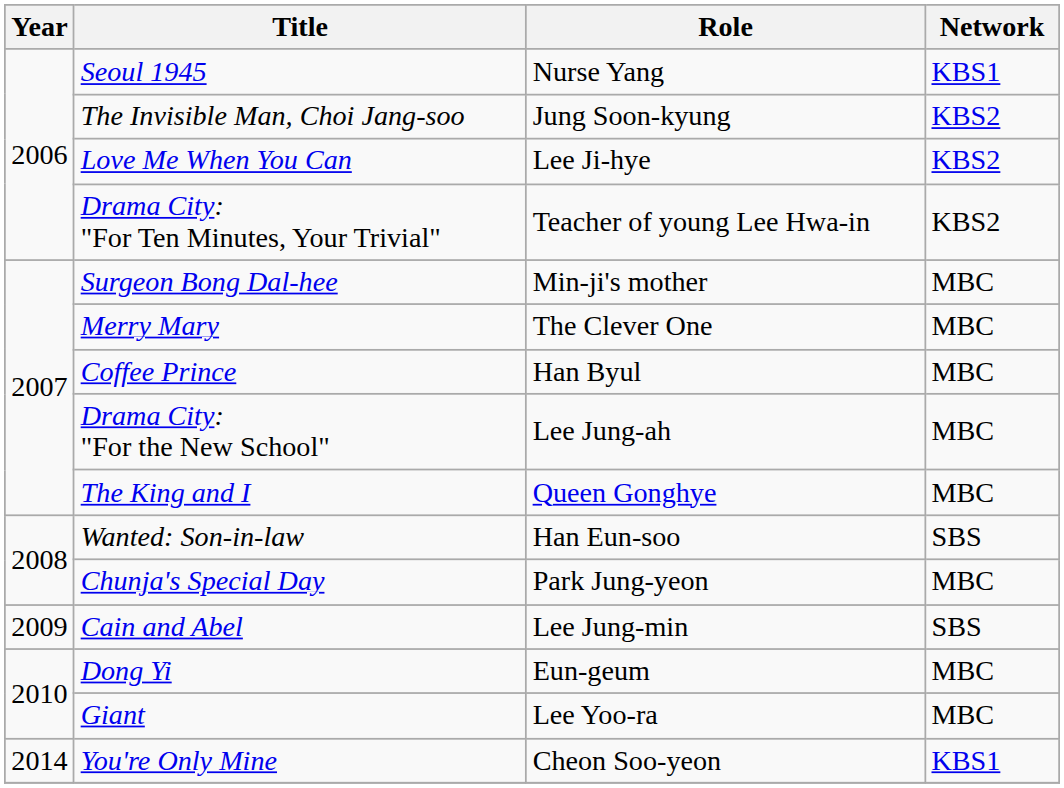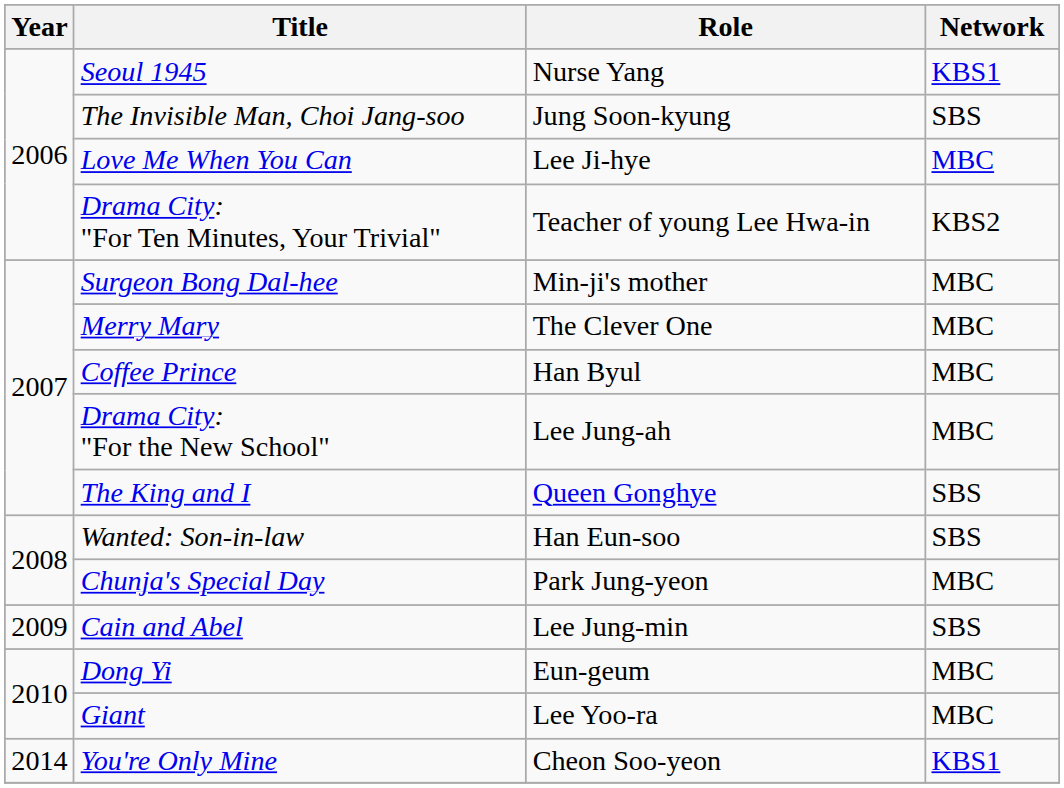 <table class="wikitable" style="width:600px">
 <tr>
 <th width=10>Year</th>
 <th>Title</th>
 <th>Role</th>
 <th>Network</th>
 </tr>
 <tr>
 <td rowspan=4>2006</td>
 <td><em><a href='#'>Seoul 1945</a></em></td>
 <td>Nurse Yang</td>
 <td><a href='#'>KBS1</a></td>
 </tr>
 <tr>
 <td><em>The Invisible Man, Choi Jang-soo</em></td>
 <td>Jung Soon-kyung</td>
-<td><a href='#'>KBS2</a></td>
+<td>SBS</td>
 </tr>
 <tr>
 <td><em><a href='#'>Love Me When You Can</a></em></td>
 <td>Lee Ji-hye</td>
-<td><a href='#'>KBS2</a></td>
+<td><a href='#'>MBC</a></td>
 </tr>
 <tr>
 <td><em><a href='#'>Drama City</a>:</em><br>"For Ten Minutes, Your Trivial"</td>
 <td>Teacher of young Lee Hwa-in</td>
 <td>KBS2</td>
 </tr>
 <tr>
 <td rowspan=5>2007</td>
 <td><em><a href='#'>Surgeon Bong Dal-hee</a></em></td>
 <td>Min-ji's mother</td>
 <td>MBC</td>
 </tr>
 <tr>
 <td><em><a href='#'>Merry Mary</a></em></td>
 <td>The Clever One </td>
 <td>MBC</td>
 </tr>
 <tr>
 <td><em><a href='#'>Coffee Prince</a></em></td>
 <td>Han Byul</td>
 <td>MBC</td>
 </tr>
 <tr>
 <td><em><a href='#'>Drama City</a>:</em><br>"For the New School"</td>
 <td>Lee Jung-ah</td>
 <td>MBC</td>
 </tr>
 <tr>
 <td><em><a href='#'>The King and I</a></em></td>
 <td><a href='#'>Queen Gonghye</a></td>
-<td>MBC</td>
+<td>SBS</td>
 </tr>
 <tr>
 <td rowspan=2>2008</td>
 <td><em>Wanted: Son-in-law</em> </td>
 <td>Han Eun-soo</td>
 <td>SBS</td>
 </tr>
 <tr>
 <td><em><a href='#'>Chunja's Special Day</a></em></td>
 <td>Park Jung-yeon</td>
 <td>MBC</td>
 </tr>
 <tr>
 <td>2009</td>
 <td><em><a href='#'>Cain and Abel</a></em></td>
 <td>Lee Jung-min</td>
 <td>SBS</td>
 </tr>
 <tr>
 <td rowspan=2>2010</td>
 <td><em><a href='#'>Dong Yi</a></em></td>
 <td>Eun-geum</td>
 <td>MBC</td>
 </tr>
 <tr>
 <td><em><a href='#'>Giant</a></em></td>
 <td>Lee Yoo-ra</td>
 <td>MBC</td>
 </tr>
 <tr>
 <td>2014</td>
 <td><em><a href='#'>You're Only Mine</a></em></td>
 <td>Cheon Soo-yeon</td>
 <td><a href='#'>KBS1</a></td>
 </tr>
 <tr>
 </tr>
 </table>
